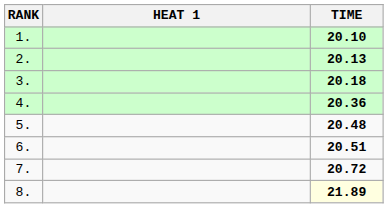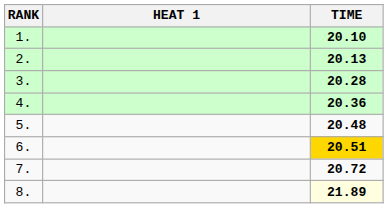 <table class="wikitable" style="border-collapse: collapse; font-size: 90%;">
 <tr>
 <th>RANK</th>
 <th style="width: 20em">HEAT 1</th>
 <th style="width: 5em">TIME</th>
 </tr>
 <tr style="background:#ccffcc;">
 <td align="center">1.</td>
 <td></td>
 <td align="center"><strong>20.10</strong></td>
 </tr>
 <tr style="background:#ccffcc;">
 <td align="center">2.</td>
 <td></td>
 <td align="center"><strong>20.13</strong></td>
 </tr>
 <tr style="background:#ccffcc;">
 <td align="center">3.</td>
 <td></td>
-<td align="center"><strong>20.18</strong></td>
+<td align="center"><strong>20.28</strong></td>
 </tr>
 <tr style="background:#ccffcc;">
 <td align="center">4.</td>
 <td></td>
 <td align="center"><strong>20.36</strong></td>
 </tr>
 <tr>
 <td align="center">5.</td>
 <td></td>
 <td align="center"><strong>20.48</strong></td>
 </tr>
 <tr>
 <td align="center">6.</td>
 <td></td>
-<td align="center"><strong>20.51</strong></td>
+<td align="center" style="background: gold;"><strong>20.51</strong></td>
 </tr>
 <tr>
 <td align="center">7.</td>
 <td></td>
 <td align="center"><strong>20.72</strong></td>
 </tr>
 <tr>
 <td align="center">8.</td>
 <td></td>
 <td align="center" style="background: lightyellow;"><strong>21.89</strong></td>
 </tr>
 </table>
